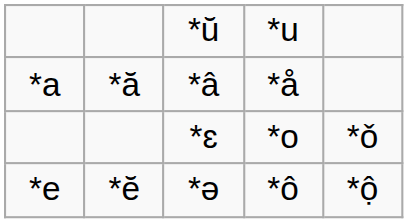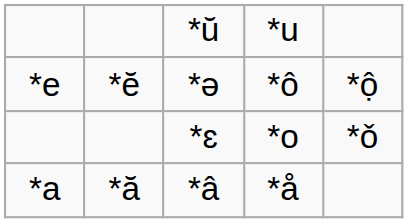 <table class="wikitable" style="width: 12em; text-align: center;">
 <tr>
 <td></td>
 <td></td>
 <td>*ŭ</td>
 <td>*u</td>
 <td></td>
 </tr>
 <tr>
-<td>*a</td>
-<td>*ă</td>
-<td>*â</td>
-<td>*å</td>
-<td></td>
+<td>*e</td>
+<td>*ĕ</td>
+<td>*ə</td>
+<td>*ô</td>
+<td>*ộ</td>
 </tr>
 <tr>
 <td></td>
 <td></td>
 <td>*ɛ</td>
 <td>*o</td>
 <td>*ǒ</td>
 </tr>
 <tr>
-<td>*e</td>
-<td>*ĕ</td>
-<td>*ə</td>
-<td>*ô</td>
-<td>*ộ</td>
+<td>*a</td>
+<td>*ă</td>
+<td>*â</td>
+<td>*å</td>
+<td></td>
 </tr>
 </table>
